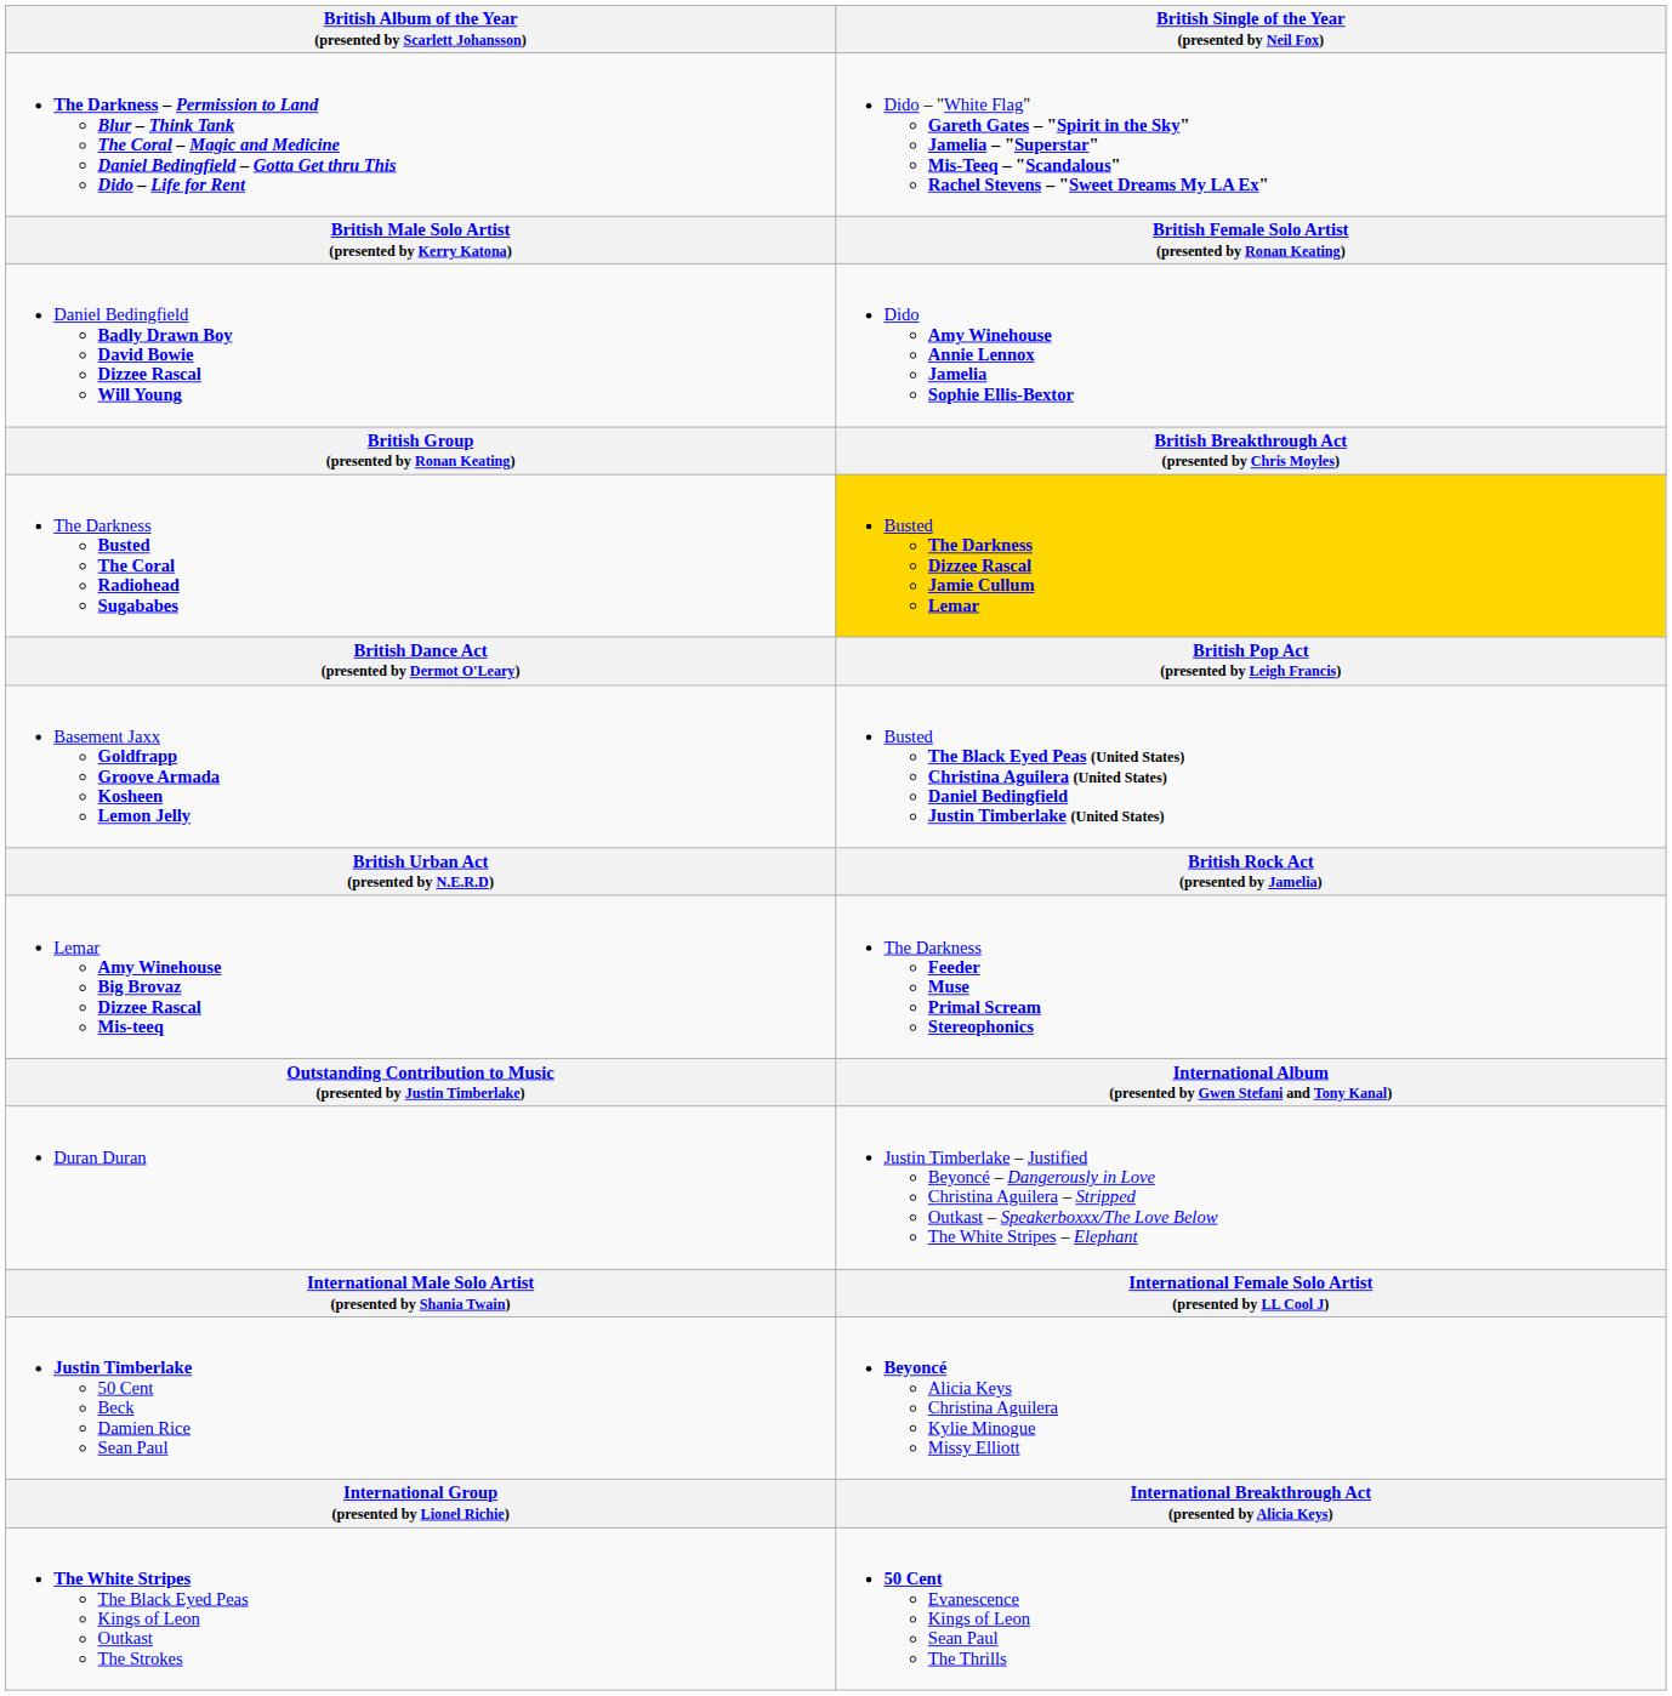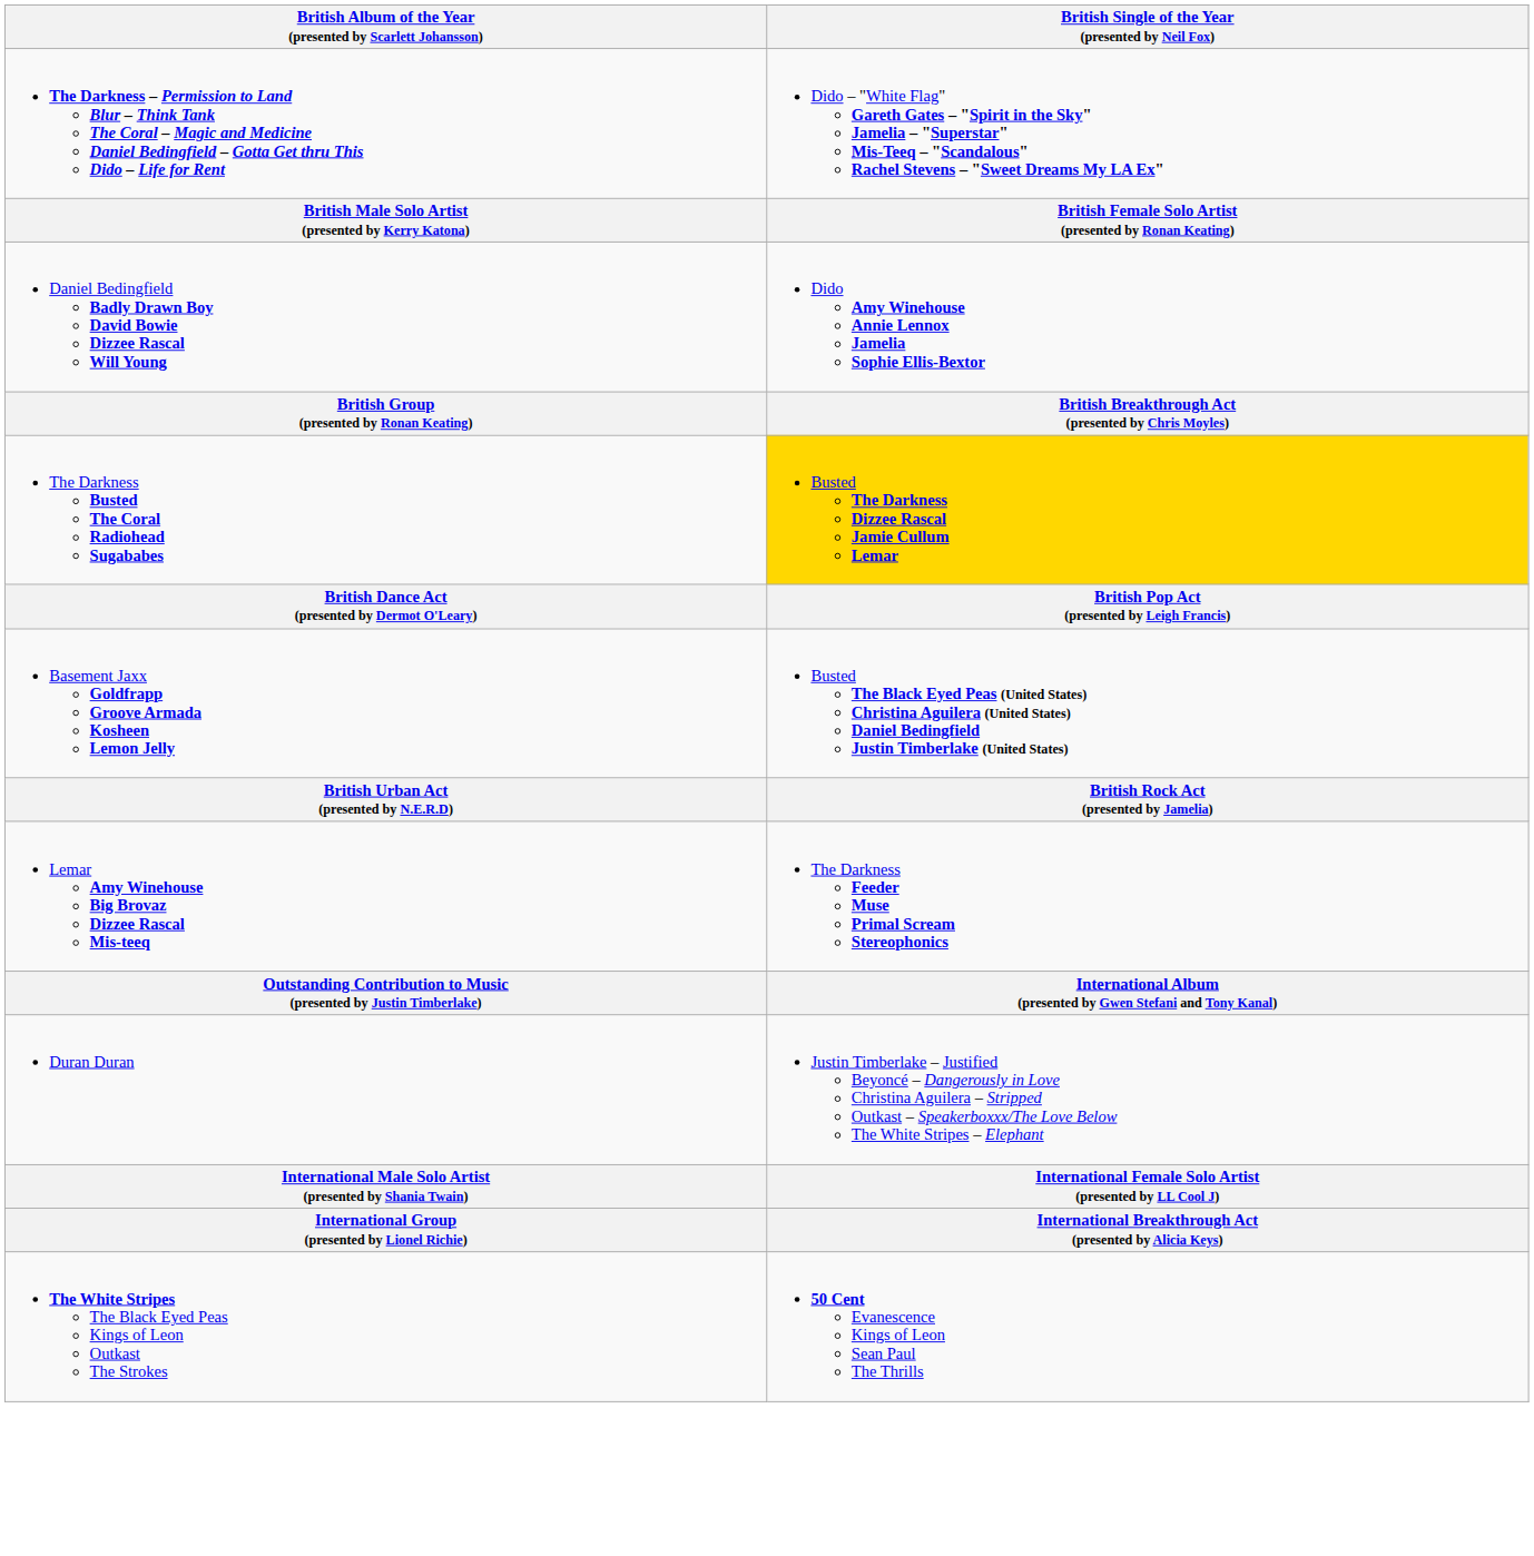 <table class="wikitable" style="width:95%">
 <tr bgcolor="#bebebe">
 <th width="50%"><a href='#'>British Album of the Year</a><br><small>(presented by <a href='#'>Scarlett Johansson</a>)</small></th>
 <th width="50%"><a href='#'>British Single of the Year</a><br><small>(presented by <a href='#'>Neil Fox</a>)</small></th>
 </tr>
 <tr>
 <td valign="top"><br><ul><li><strong><a href='#'>The Darkness</a> – <em><a href='#'>Permission to Land</a><strong><em><ul><li><a href='#'>Blur</a> – </em><a href='#'>Think Tank</a><em></li><li><a href='#'>The Coral</a> – </em><a href='#'>Magic and Medicine</a><em></li><li><a href='#'>Daniel Bedingfield</a> – </em><a href='#'>Gotta Get thru This</a><em></li><li><a href='#'>Dido</a> – </em><a href='#'>Life for Rent</a><em></li></ul></li></ul></td>
 <td valign="top"><br><ul><li></strong><a href='#'>Dido</a> – "<a href='#'>White Flag</a>"<strong><ul><li><a href='#'>Gareth Gates</a> – "<a href='#'>Spirit in the Sky</a>"</li><li><a href='#'>Jamelia</a> – "<a href='#'>Superstar</a>"</li><li><a href='#'>Mis-Teeq</a> – "<a href='#'>Scandalous</a>"</li><li><a href='#'>Rachel Stevens</a> – "<a href='#'>Sweet Dreams My LA Ex</a>"</li></ul></li></ul></td>
 </tr>
 <tr>
 <th width="50%"><a href='#'>British Male Solo Artist</a><br><small>(presented by <a href='#'>Kerry Katona</a>)</small></th>
 <th width="50%"><a href='#'>British Female Solo Artist</a><br><small>(presented by <a href='#'>Ronan Keating</a>)</small></th>
 </tr>
 <tr>
 <td valign="top"><br><ul><li></strong><a href='#'>Daniel Bedingfield</a><strong><ul><li><a href='#'>Badly Drawn Boy</a></li><li><a href='#'>David Bowie</a></li><li><a href='#'>Dizzee Rascal</a></li><li><a href='#'>Will Young</a></li></ul></li></ul></td>
 <td valign="top"><br><ul><li></strong><a href='#'>Dido</a><strong><ul><li><a href='#'>Amy Winehouse</a></li><li><a href='#'>Annie Lennox</a></li><li><a href='#'>Jamelia</a></li><li><a href='#'>Sophie Ellis-Bextor</a></li></ul></li></ul></td>
 </tr>
 <tr>
 <th width="50%"><a href='#'>British Group</a><br><small>(presented by <a href='#'>Ronan Keating</a>)</small></th>
 <th width="50%"><a href='#'>British Breakthrough Act</a><br><small>(presented by <a href='#'>Chris Moyles</a>)</small></th>
 </tr>
 <tr>
 <td valign="top"><br><ul><li></strong><a href='#'>The Darkness</a><strong><ul><li><a href='#'>Busted</a></li><li><a href='#'>The Coral</a></li><li><a href='#'>Radiohead</a></li><li><a href='#'>Sugababes</a></li></ul></li></ul></td>
 <td valign="top" style="background: gold;"><br><ul><li></strong><a href='#'>Busted</a><strong><ul><li><a href='#'>The Darkness</a></li><li><a href='#'>Dizzee Rascal</a></li><li><a href='#'>Jamie Cullum</a></li><li><a href='#'>Lemar</a></li></ul></li></ul></td>
 </tr>
 <tr>
 <th width="50%"><a href='#'>British Dance Act</a><br><small>(presented by <a href='#'>Dermot O'Leary</a>)</small></th>
 <th width="50%"><a href='#'>British Pop Act</a><br><small>(presented by <a href='#'>Leigh Francis</a>)</small></th>
 </tr>
 <tr>
 <td valign="top"><br><ul><li></strong><a href='#'>Basement Jaxx</a><strong><ul><li><a href='#'>Goldfrapp</a></li><li><a href='#'>Groove Armada</a></li><li><a href='#'>Kosheen</a></li><li><a href='#'>Lemon Jelly</a></li></ul></li></ul></td>
 <td valign="top"><br><ul><li></strong><a href='#'>Busted</a><strong><ul><li><a href='#'>The Black Eyed Peas</a> <small>(United States)</small></li><li><a href='#'>Christina Aguilera</a> <small>(United States)</small></li><li><a href='#'>Daniel Bedingfield</a></li><li><a href='#'>Justin Timberlake</a> <small>(United States)</small></li></ul></li></ul></td>
 </tr>
 <tr>
 <th width="50%"><a href='#'>British Urban Act</a><br><small>(presented by <a href='#'>N.E.R.D</a>)</small></th>
 <th width="50%"><a href='#'>British Rock Act</a><br><small>(presented by <a href='#'>Jamelia</a>)</small></th>
 </tr>
 <tr>
 <td valign="top"><br><ul><li></strong><a href='#'>Lemar</a><strong><ul><li><a href='#'>Amy Winehouse</a></li><li><a href='#'>Big Brovaz</a></li><li><a href='#'>Dizzee Rascal</a></li><li><a href='#'>Mis-teeq</a></li></ul></li></ul></td>
 <td valign="top"><br><ul><li></strong><a href='#'>The Darkness</a><strong><ul><li><a href='#'>Feeder</a></li><li><a href='#'>Muse</a></li><li><a href='#'>Primal Scream</a></li><li><a href='#'>Stereophonics</a></li></ul></li></ul></td>
 </tr>
 <tr>
 <th width="50%"><a href='#'>Outstanding Contribution to Music</a><br><small>(presented by <a href='#'>Justin Timberlake</a>)</small></th>
 <th width="50%"><a href='#'>International Album</a><br><small>(presented by <a href='#'>Gwen Stefani</a> and <a href='#'>Tony Kanal</a>)</small></th>
 </tr>
 <tr>
 <td valign="top"><br><ul><li></strong><a href='#'>Duran Duran</a><strong></li></ul></td>
 <td valign="top"><br><ul><li></strong><a href='#'>Justin Timberlake</a> – </em><a href='#'>Justified</a></em></strong><ul><li><a href='#'>Beyoncé</a> – <em><a href='#'>Dangerously in Love</a></em></li><li><a href='#'>Christina Aguilera</a> – <em><a href='#'>Stripped</a></em></li><li><a href='#'>Outkast</a> – <em><a href='#'>Speakerboxxx/The Love Below</a></em></li><li><a href='#'>The White Stripes</a> – <em><a href='#'>Elephant</a></em></li></ul></li></ul></td>
 </tr>
 <tr>
 <th width="50%"><a href='#'>International Male Solo Artist</a><br><small>(presented by <a href='#'>Shania Twain</a>)</small></th>
 <th width="50%"><a href='#'>International Female Solo Artist</a><br><small>(presented by <a href='#'>LL Cool J</a>)</small></th>
 </tr>
 <tr>
-<td valign="top"><br><ul><li><strong><a href='#'>Justin Timberlake</a></strong><ul><li><a href='#'>50 Cent</a></li><li><a href='#'>Beck</a></li><li><a href='#'>Damien Rice</a></li><li><a href='#'>Sean Paul</a></li></ul></li></ul></td>
-<td valign="top"><br><ul><li><strong><a href='#'>Beyoncé</a></strong><ul><li><a href='#'>Alicia Keys</a></li><li><a href='#'>Christina Aguilera</a></li><li><a href='#'>Kylie Minogue</a></li><li><a href='#'>Missy Elliott</a></li></ul></li></ul></td>
-</tr>
-<tr>
 <th width="50%"><a href='#'>International Group</a><br><small>(presented by <a href='#'>Lionel Richie</a>)</small></th>
 <th width="50%"><a href='#'>International Breakthrough Act</a><br><small>(presented by <a href='#'>Alicia Keys</a>)</small></th>
 </tr>
 <tr>
 <td valign="top"><br><ul><li><strong><a href='#'>The White Stripes</a></strong><ul><li><a href='#'>The Black Eyed Peas</a></li><li><a href='#'>Kings of Leon</a></li><li><a href='#'>Outkast</a></li><li><a href='#'>The Strokes</a></li></ul></li></ul></td>
 <td valign="top"><br><ul><li><strong><a href='#'>50 Cent</a></strong><ul><li><a href='#'>Evanescence</a></li><li><a href='#'>Kings of Leon</a></li><li><a href='#'>Sean Paul</a></li><li><a href='#'>The Thrills</a></li></ul></li></ul></td>
 </tr>
 </table>
